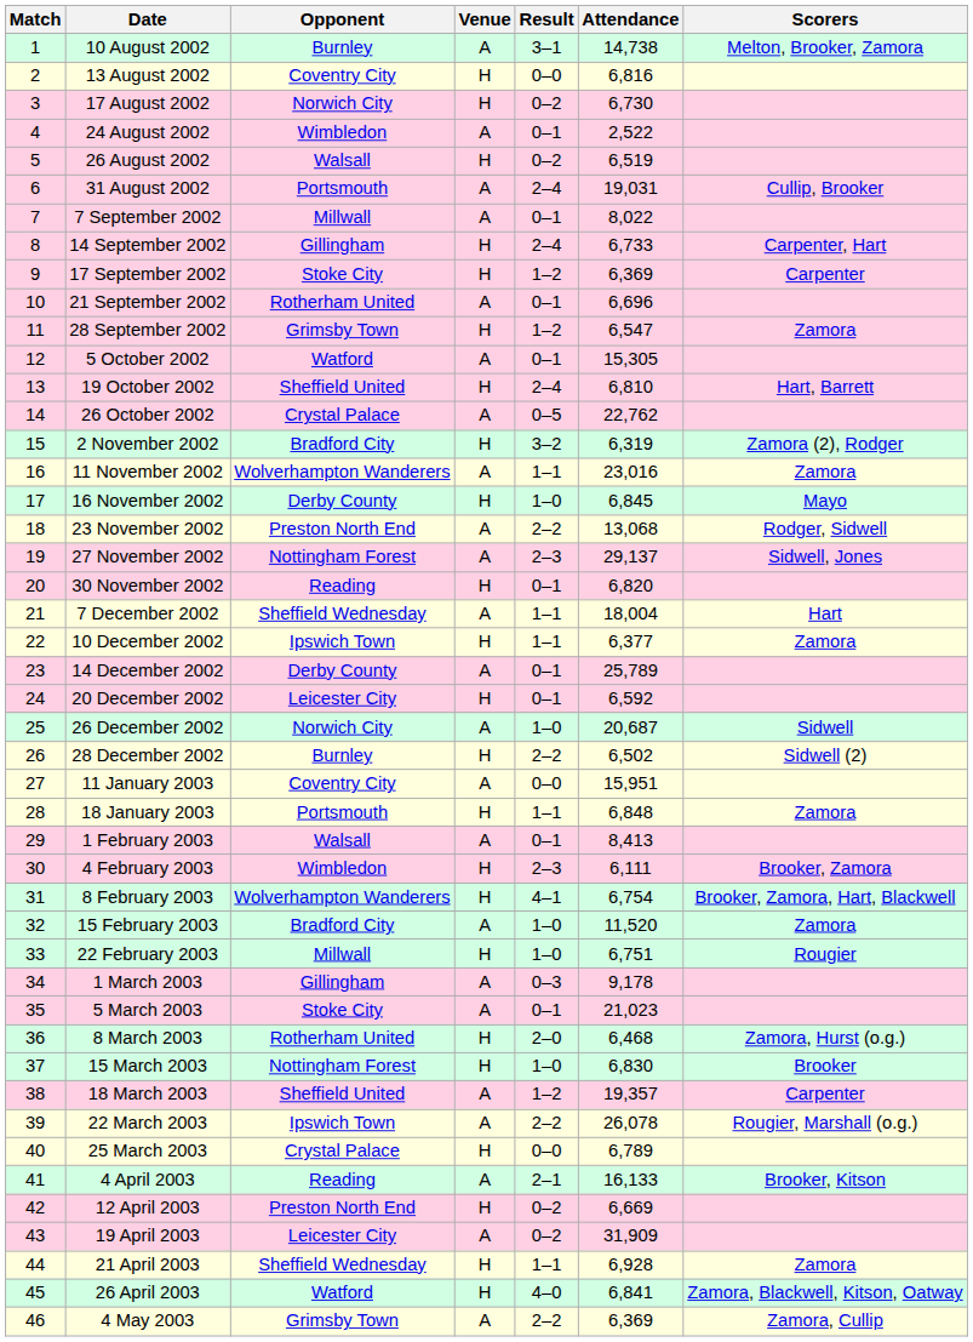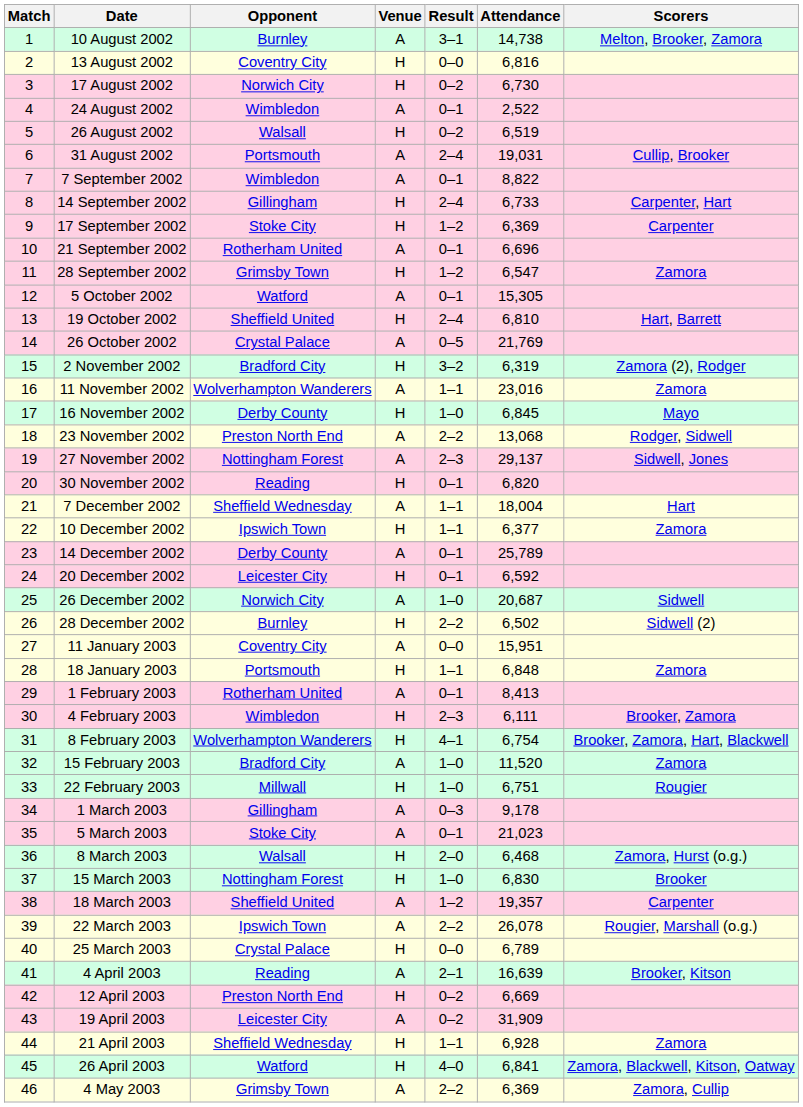 <table class="wikitable" style="font-size:100%; text-align:center">
 <tr>
 <th>Match</th>
 <th>Date</th>
 <th>Opponent</th>
 <th>Venue</th>
 <th>Result</th>
 <th>Attendance</th>
 <th>Scorers</th>
 </tr>
 <tr style="background: #d0ffe3;">
 <td>1</td>
 <td>10 August 2002</td>
 <td><a href='#'>Burnley</a></td>
 <td>A</td>
 <td>3–1</td>
 <td>14,738</td>
 <td><a href='#'>Melton</a>, <a href='#'>Brooker</a>, <a href='#'>Zamora</a></td>
 </tr>
 <tr style="background: #ffffdd;">
 <td>2</td>
 <td>13 August 2002</td>
 <td><a href='#'>Coventry City</a></td>
 <td>H</td>
 <td>0–0</td>
 <td>6,816</td>
 <td></td>
 </tr>
 <tr style="background: #ffd0e3;">
 <td>3</td>
 <td>17 August 2002</td>
 <td><a href='#'>Norwich City</a></td>
 <td>H</td>
 <td>0–2</td>
 <td>6,730</td>
 <td></td>
 </tr>
 <tr style="background: #ffd0e3;">
 <td>4</td>
 <td>24 August 2002</td>
 <td><a href='#'>Wimbledon</a></td>
 <td>A</td>
 <td>0–1</td>
 <td>2,522</td>
 <td></td>
 </tr>
 <tr style="background: #ffd0e3;">
 <td>5</td>
 <td>26 August 2002</td>
 <td><a href='#'>Walsall</a></td>
 <td>H</td>
 <td>0–2</td>
 <td>6,519</td>
 <td></td>
 </tr>
 <tr style="background: #ffd0e3;">
 <td>6</td>
 <td>31 August 2002</td>
 <td><a href='#'>Portsmouth</a></td>
 <td>A</td>
 <td>2–4</td>
 <td>19,031</td>
 <td><a href='#'>Cullip</a>, <a href='#'>Brooker</a></td>
 </tr>
 <tr style="background: #ffd0e3;">
 <td>7</td>
 <td>7 September 2002</td>
-<td><a href='#'>Millwall</a></td>
+<td><a href='#'>Wimbledon</a></td>
 <td>A</td>
 <td>0–1</td>
-<td>8,022</td>
+<td>8,822</td>
 <td></td>
 </tr>
 <tr style="background: #ffd0e3;">
 <td>8</td>
 <td>14 September 2002</td>
 <td><a href='#'>Gillingham</a></td>
 <td>H</td>
 <td>2–4</td>
 <td>6,733</td>
 <td><a href='#'>Carpenter</a>, <a href='#'>Hart</a></td>
 </tr>
 <tr style="background: #ffd0e3;">
 <td>9</td>
 <td>17 September 2002</td>
 <td><a href='#'>Stoke City</a></td>
 <td>H</td>
 <td>1–2</td>
 <td>6,369</td>
 <td><a href='#'>Carpenter</a></td>
 </tr>
 <tr style="background: #ffd0e3;">
 <td>10</td>
 <td>21 September 2002</td>
 <td><a href='#'>Rotherham United</a></td>
 <td>A</td>
 <td>0–1</td>
 <td>6,696</td>
 <td></td>
 </tr>
 <tr style="background: #ffd0e3;">
 <td>11</td>
 <td>28 September 2002</td>
 <td><a href='#'>Grimsby Town</a></td>
 <td>H</td>
 <td>1–2</td>
 <td>6,547</td>
 <td><a href='#'>Zamora</a></td>
 </tr>
 <tr style="background: #ffd0e3;">
 <td>12</td>
 <td>5 October 2002</td>
 <td><a href='#'>Watford</a></td>
 <td>A</td>
 <td>0–1</td>
 <td>15,305</td>
 <td></td>
 </tr>
 <tr style="background: #ffd0e3;">
 <td>13</td>
 <td>19 October 2002</td>
 <td><a href='#'>Sheffield United</a></td>
 <td>H</td>
 <td>2–4</td>
 <td>6,810</td>
 <td><a href='#'>Hart</a>, <a href='#'>Barrett</a></td>
 </tr>
 <tr style="background: #ffd0e3;">
 <td>14</td>
 <td>26 October 2002</td>
 <td><a href='#'>Crystal Palace</a></td>
 <td>A</td>
 <td>0–5</td>
-<td>22,762</td>
+<td>21,769</td>
 <td></td>
 </tr>
 <tr style="background: #d0ffe3;">
 <td>15</td>
 <td>2 November 2002</td>
 <td><a href='#'>Bradford City</a></td>
 <td>H</td>
 <td>3–2</td>
 <td>6,319</td>
 <td><a href='#'>Zamora</a> (2), <a href='#'>Rodger</a></td>
 </tr>
 <tr style="background: #ffffdd;">
 <td>16</td>
 <td>11 November 2002</td>
 <td><a href='#'>Wolverhampton Wanderers</a></td>
 <td>A</td>
 <td>1–1</td>
 <td>23,016</td>
 <td><a href='#'>Zamora</a></td>
 </tr>
 <tr style="background: #d0ffe3;">
 <td>17</td>
 <td>16 November 2002</td>
 <td><a href='#'>Derby County</a></td>
 <td>H</td>
 <td>1–0</td>
 <td>6,845</td>
 <td><a href='#'>Mayo</a></td>
 </tr>
 <tr style="background: #ffffdd;">
 <td>18</td>
 <td>23 November 2002</td>
 <td><a href='#'>Preston North End</a></td>
 <td>A</td>
 <td>2–2</td>
 <td>13,068</td>
 <td><a href='#'>Rodger</a>, <a href='#'>Sidwell</a></td>
 </tr>
 <tr style="background: #ffd0e3;">
 <td>19</td>
 <td>27 November 2002</td>
 <td><a href='#'>Nottingham Forest</a></td>
 <td>A</td>
 <td>2–3</td>
 <td>29,137</td>
 <td><a href='#'>Sidwell</a>, <a href='#'>Jones</a></td>
 </tr>
 <tr style="background: #ffd0e3;">
 <td>20</td>
 <td>30 November 2002</td>
 <td><a href='#'>Reading</a></td>
 <td>H</td>
 <td>0–1</td>
 <td>6,820</td>
 <td></td>
 </tr>
 <tr style="background: #ffffdd;">
 <td>21</td>
 <td>7 December 2002</td>
 <td><a href='#'>Sheffield Wednesday</a></td>
 <td>A</td>
 <td>1–1</td>
 <td>18,004</td>
 <td><a href='#'>Hart</a></td>
 </tr>
 <tr style="background: #ffffdd;">
 <td>22</td>
 <td>10 December 2002</td>
 <td><a href='#'>Ipswich Town</a></td>
 <td>H</td>
 <td>1–1</td>
 <td>6,377</td>
 <td><a href='#'>Zamora</a></td>
 </tr>
 <tr style="background: #ffd0e3;">
 <td>23</td>
 <td>14 December 2002</td>
 <td><a href='#'>Derby County</a></td>
 <td>A</td>
 <td>0–1</td>
 <td>25,789</td>
 <td></td>
 </tr>
 <tr style="background: #ffd0e3;">
 <td>24</td>
 <td>20 December 2002</td>
 <td><a href='#'>Leicester City</a></td>
 <td>H</td>
 <td>0–1</td>
 <td>6,592</td>
 <td></td>
 </tr>
 <tr style="background: #d0ffe3;">
 <td>25</td>
 <td>26 December 2002</td>
 <td><a href='#'>Norwich City</a></td>
 <td>A</td>
 <td>1–0</td>
 <td>20,687</td>
 <td><a href='#'>Sidwell</a></td>
 </tr>
 <tr style="background: #ffffdd;">
 <td>26</td>
 <td>28 December 2002</td>
 <td><a href='#'>Burnley</a></td>
 <td>H</td>
 <td>2–2</td>
 <td>6,502</td>
 <td><a href='#'>Sidwell</a> (2)</td>
 </tr>
 <tr style="background: #ffffdd;">
 <td>27</td>
 <td>11 January 2003</td>
 <td><a href='#'>Coventry City</a></td>
 <td>A</td>
 <td>0–0</td>
 <td>15,951</td>
 <td></td>
 </tr>
 <tr style="background: #ffffdd;">
 <td>28</td>
 <td>18 January 2003</td>
 <td><a href='#'>Portsmouth</a></td>
 <td>H</td>
 <td>1–1</td>
 <td>6,848</td>
 <td><a href='#'>Zamora</a></td>
 </tr>
 <tr style="background: #ffd0e3;">
 <td>29</td>
 <td>1 February 2003</td>
-<td><a href='#'>Walsall</a></td>
+<td><a href='#'>Rotherham United</a></td>
 <td>A</td>
 <td>0–1</td>
 <td>8,413</td>
 <td></td>
 </tr>
 <tr style="background: #ffd0e3;">
 <td>30</td>
 <td>4 February 2003</td>
 <td><a href='#'>Wimbledon</a></td>
 <td>H</td>
 <td>2–3</td>
 <td>6,111</td>
 <td><a href='#'>Brooker</a>, <a href='#'>Zamora</a></td>
 </tr>
 <tr style="background: #d0ffe3;">
 <td>31</td>
 <td>8 February 2003</td>
 <td><a href='#'>Wolverhampton Wanderers</a></td>
 <td>H</td>
 <td>4–1</td>
 <td>6,754</td>
 <td><a href='#'>Brooker</a>, <a href='#'>Zamora</a>, <a href='#'>Hart</a>, <a href='#'>Blackwell</a></td>
 </tr>
 <tr style="background: #d0ffe3;">
 <td>32</td>
 <td>15 February 2003</td>
 <td><a href='#'>Bradford City</a></td>
 <td>A</td>
 <td>1–0</td>
 <td>11,520</td>
 <td><a href='#'>Zamora</a></td>
 </tr>
 <tr style="background: #d0ffe3;">
 <td>33</td>
 <td>22 February 2003</td>
 <td><a href='#'>Millwall</a></td>
 <td>H</td>
 <td>1–0</td>
 <td>6,751</td>
 <td><a href='#'>Rougier</a></td>
 </tr>
 <tr style="background: #ffd0e3;">
 <td>34</td>
 <td>1 March 2003</td>
 <td><a href='#'>Gillingham</a></td>
 <td>A</td>
 <td>0–3</td>
 <td>9,178</td>
 <td></td>
 </tr>
 <tr style="background: #ffd0e3;">
 <td>35</td>
 <td>5 March 2003</td>
 <td><a href='#'>Stoke City</a></td>
 <td>A</td>
 <td>0–1</td>
 <td>21,023</td>
 <td></td>
 </tr>
 <tr style="background: #d0ffe3;">
 <td>36</td>
 <td>8 March 2003</td>
-<td><a href='#'>Rotherham United</a></td>
+<td><a href='#'>Walsall</a></td>
 <td>H</td>
 <td>2–0</td>
 <td>6,468</td>
 <td><a href='#'>Zamora</a>, <a href='#'>Hurst</a> (o.g.)</td>
 </tr>
 <tr style="background: #d0ffe3;">
 <td>37</td>
 <td>15 March 2003</td>
 <td><a href='#'>Nottingham Forest</a></td>
 <td>H</td>
 <td>1–0</td>
 <td>6,830</td>
 <td><a href='#'>Brooker</a></td>
 </tr>
 <tr style="background: #ffd0e3;">
 <td>38</td>
 <td>18 March 2003</td>
 <td><a href='#'>Sheffield United</a></td>
 <td>A</td>
 <td>1–2</td>
 <td>19,357</td>
 <td><a href='#'>Carpenter</a></td>
 </tr>
 <tr style="background: #ffffdd;">
 <td>39</td>
 <td>22 March 2003</td>
 <td><a href='#'>Ipswich Town</a></td>
 <td>A</td>
 <td>2–2</td>
 <td>26,078</td>
 <td><a href='#'>Rougier</a>, <a href='#'>Marshall</a> (o.g.)</td>
 </tr>
 <tr style="background: #ffffdd;">
 <td>40</td>
 <td>25 March 2003</td>
 <td><a href='#'>Crystal Palace</a></td>
 <td>H</td>
 <td>0–0</td>
 <td>6,789</td>
 <td></td>
 </tr>
 <tr style="background: #d0ffe3;">
 <td>41</td>
 <td>4 April 2003</td>
 <td><a href='#'>Reading</a></td>
 <td>A</td>
 <td>2–1</td>
-<td>16,133</td>
+<td>16,639</td>
 <td><a href='#'>Brooker</a>, <a href='#'>Kitson</a></td>
 </tr>
 <tr style="background: #ffd0e3;">
 <td>42</td>
 <td>12 April 2003</td>
 <td><a href='#'>Preston North End</a></td>
 <td>H</td>
 <td>0–2</td>
 <td>6,669</td>
 <td></td>
 </tr>
 <tr style="background: #ffd0e3;">
 <td>43</td>
 <td>19 April 2003</td>
 <td><a href='#'>Leicester City</a></td>
 <td>A</td>
 <td>0–2</td>
 <td>31,909</td>
 <td></td>
 </tr>
 <tr style="background: #ffffdd;">
 <td>44</td>
 <td>21 April 2003</td>
 <td><a href='#'>Sheffield Wednesday</a></td>
 <td>H</td>
 <td>1–1</td>
 <td>6,928</td>
 <td><a href='#'>Zamora</a></td>
 </tr>
 <tr style="background: #d0ffe3;">
 <td>45</td>
 <td>26 April 2003</td>
 <td><a href='#'>Watford</a></td>
 <td>H</td>
 <td>4–0</td>
 <td>6,841</td>
 <td><a href='#'>Zamora</a>, <a href='#'>Blackwell</a>, <a href='#'>Kitson</a>, <a href='#'>Oatway</a></td>
 </tr>
 <tr style="background: #ffffdd;">
 <td>46</td>
 <td>4 May 2003</td>
 <td><a href='#'>Grimsby Town</a></td>
 <td>A</td>
 <td>2–2</td>
 <td>6,369</td>
 <td><a href='#'>Zamora</a>, <a href='#'>Cullip</a></td>
 </tr>
 </table>
